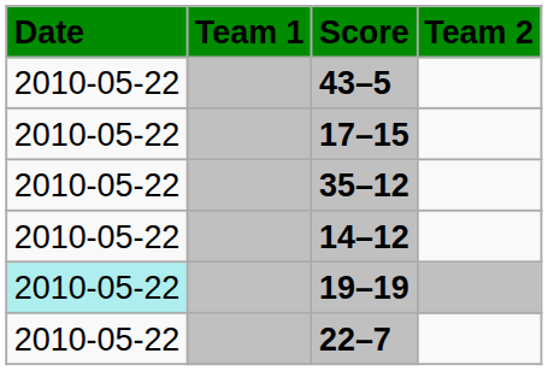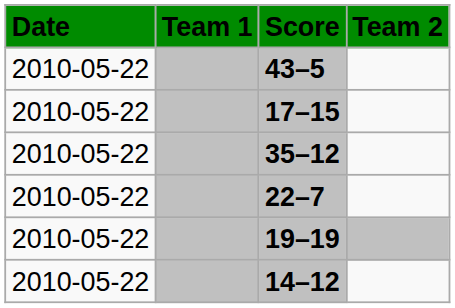 <table class="wikitable" style="margin:0.5em auto; font-size:95%">
 <tr bgcolor="#008B00">
 <td><strong>Date</strong></td>
 <td><strong>Team 1</strong></td>
 <td><strong>Score</strong></td>
 <td><strong>Team 2</strong></td>
 </tr>
 <tr>
 <td>2010-05-22</td>
 <td bgcolor="silver"></td>
 <td bgcolor="silver"><strong>43–5</strong></td>
 <td></td>
 </tr>
 <tr>
 <td>2010-05-22</td>
 <td bgcolor="silver"></td>
 <td bgcolor="silver"><strong>17–15</strong></td>
 <td></td>
 </tr>
 <tr>
 <td>2010-05-22</td>
 <td bgcolor="silver"></td>
 <td bgcolor="silver"><strong>35–12</strong></td>
 <td></td>
 </tr>
 <tr>
 <td>2010-05-22</td>
 <td bgcolor="silver"></td>
-<td bgcolor="silver"><strong>14–12</strong></td>
+<td bgcolor="silver"><strong>22–7</strong></td>
 <td></td>
 </tr>
 <tr>
-<td style="background: paleturquoise;">2010-05-22</td>
+<td>2010-05-22</td>
 <td bgcolor="silver"></td>
 <td bgcolor="silver"><strong>19–19</strong></td>
 <td bgcolor="silver"></td>
 </tr>
 <tr>
 <td>2010-05-22</td>
 <td bgcolor="silver"></td>
-<td bgcolor="silver"><strong>22–7</strong></td>
+<td bgcolor="silver"><strong>14–12</strong></td>
 <td></td>
 </tr>
 </table>
